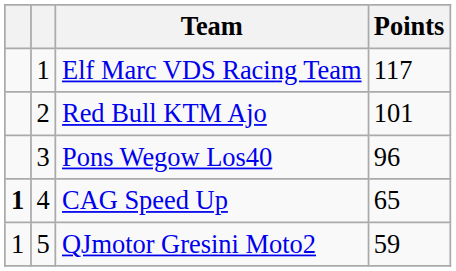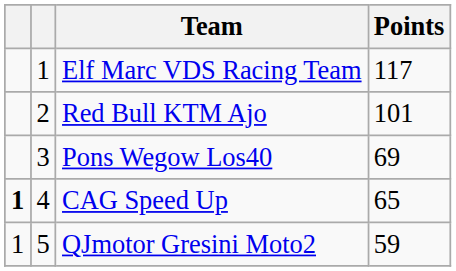 <table class="wikitable" style="font-size: 95%;">
 <tr>
 <th></th>
 <th></th>
 <th>Team</th>
 <th>Points</th>
 </tr>
 <tr>
 <td></td>
 <td align=center>1</td>
 <td> <a href='#'>Elf Marc VDS Racing Team</a></td>
 <td align=left>117</td>
 </tr>
 <tr>
 <td></td>
 <td align=center>2</td>
 <td> <a href='#'>Red Bull KTM Ajo</a></td>
 <td align=left>101</td>
 </tr>
 <tr>
 <td></td>
 <td align=center>3</td>
 <td> <a href='#'>Pons Wegow Los40</a></td>
-<td align=left>96</td>
+<td align=left>69</td>
 </tr>
 <tr>
 <td><strong> 1</strong></td>
 <td align=center>4</td>
 <td> <a href='#'>CAG Speed Up</a></td>
 <td align=left>65</td>
 </tr>
 <tr>
 <td> 1</td>
 <td align=center>5</td>
 <td> <a href='#'>QJmotor Gresini Moto2</a></td>
 <td align=left>59</td>
 </tr>
 </table>
